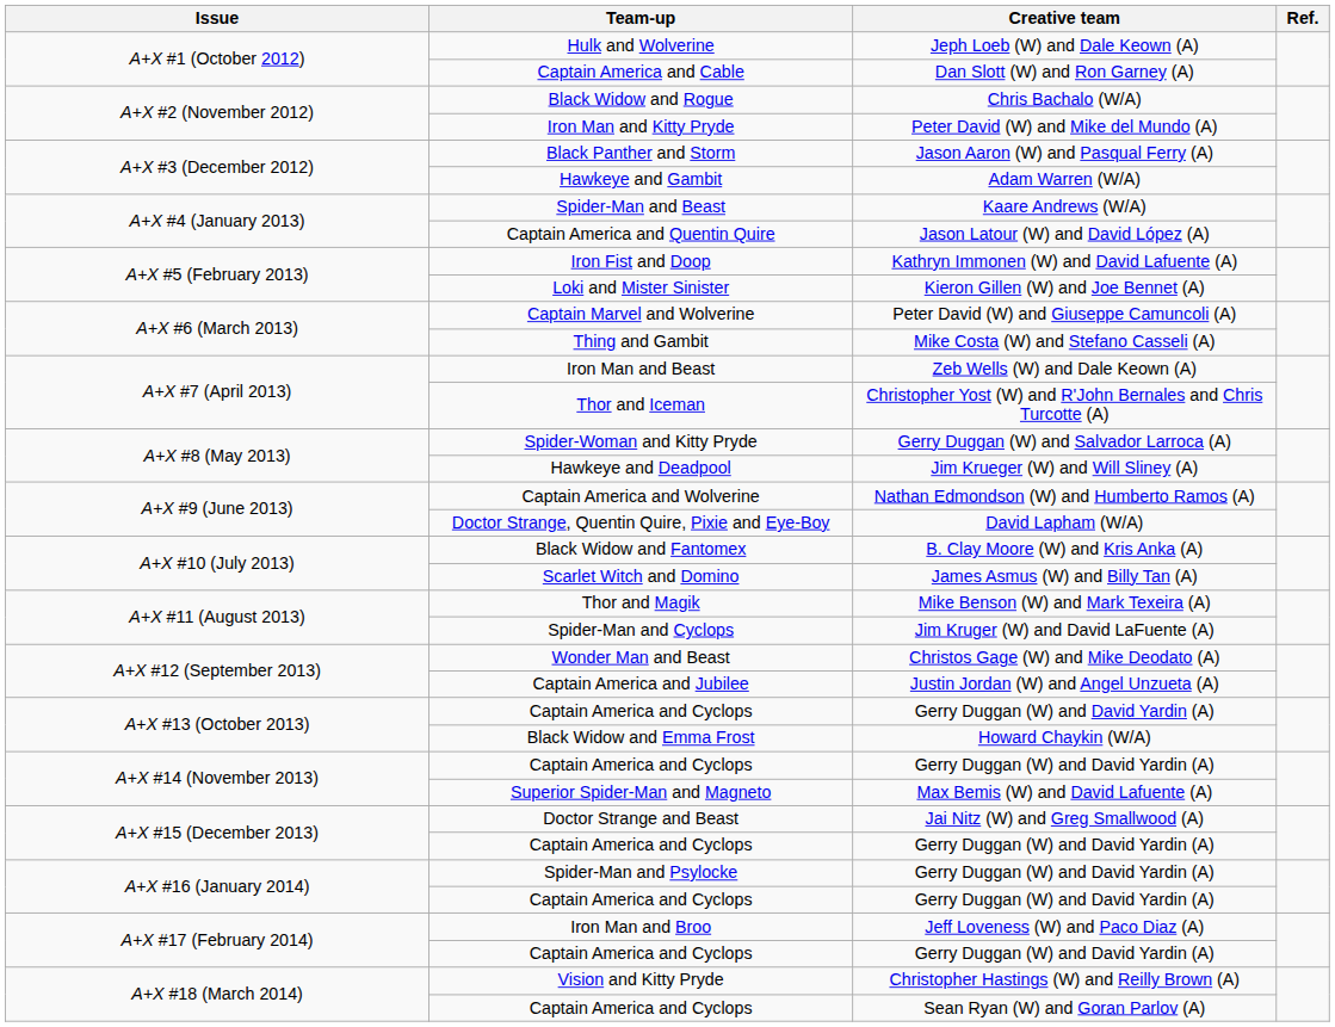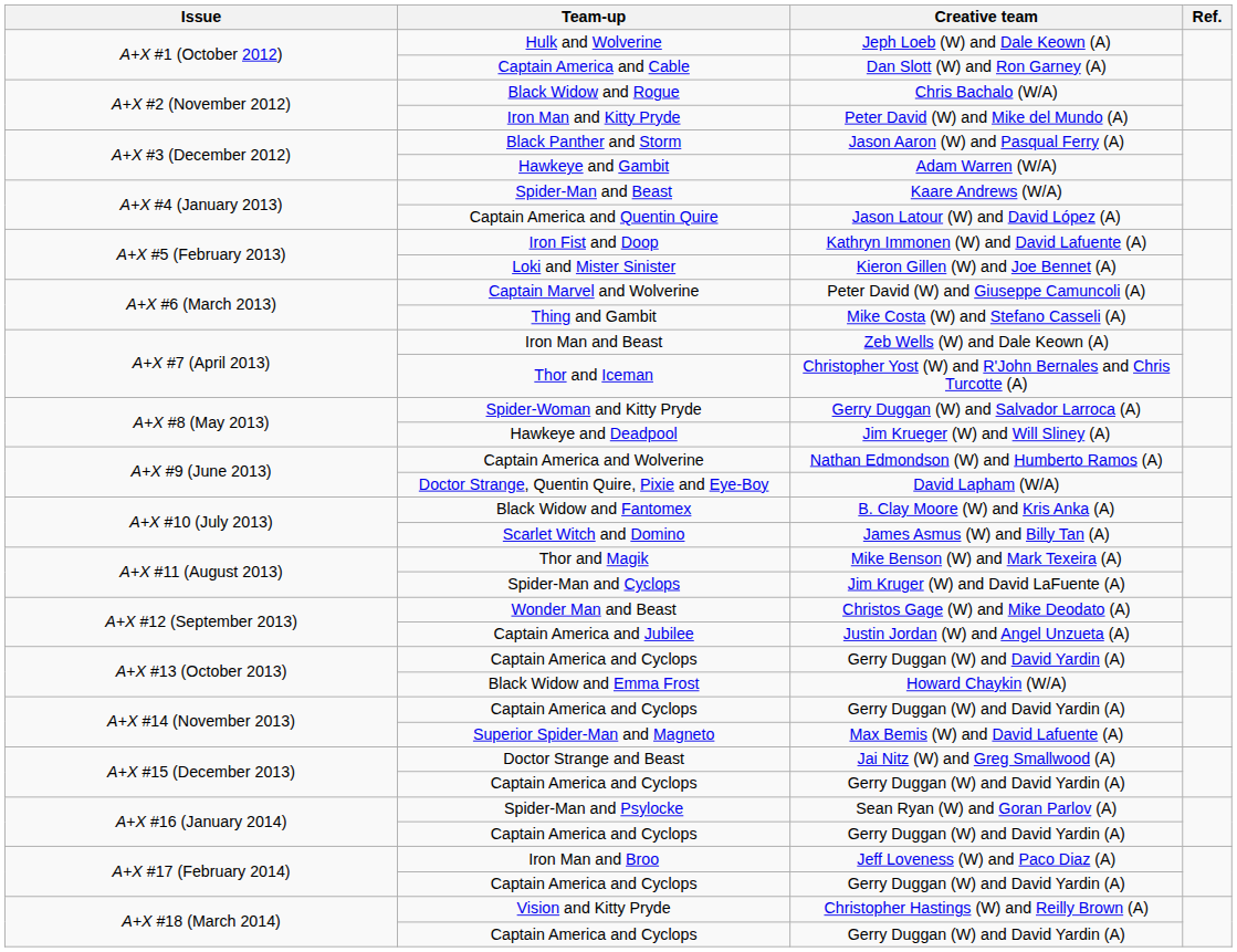 <table class="wikitable" style="text-align:center;">
 <tr>
 <th width=32%>Issue</th>
 <th width=32%>Team-up</th>
 <th width=32%>Creative team</th>
 <th width=4%>Ref.</th>
 </tr>
 <tr>
 <td rowspan="2"><em>A+X</em> #1 (October <a href='#'>2012</a>)</td>
 <td><a href='#'>Hulk</a> and <a href='#'>Wolverine</a></td>
 <td><a href='#'>Jeph Loeb</a> (W) and <a href='#'>Dale Keown</a> (A)</td>
 <td rowspan="2"></td>
 </tr>
 <tr>
 <td><a href='#'>Captain America</a> and <a href='#'>Cable</a></td>
 <td><a href='#'>Dan Slott</a> (W) and <a href='#'>Ron Garney</a> (A)</td>
 </tr>
 <tr>
 <td rowspan="2"><em>A+X</em> #2 (November 2012)</td>
 <td><a href='#'>Black Widow</a> and <a href='#'>Rogue</a></td>
 <td><a href='#'>Chris Bachalo</a> (W/A)</td>
 <td rowspan="2"></td>
 </tr>
 <tr>
 <td><a href='#'>Iron Man</a> and <a href='#'>Kitty Pryde</a></td>
 <td><a href='#'>Peter David</a> (W) and <a href='#'>Mike del Mundo</a> (A)</td>
 </tr>
 <tr>
 <td rowspan="2"><em>A+X</em> #3 (December 2012)</td>
 <td><a href='#'>Black Panther</a> and <a href='#'>Storm</a></td>
 <td><a href='#'>Jason Aaron</a> (W) and <a href='#'>Pasqual Ferry</a> (A)</td>
 <td rowspan="2"></td>
 </tr>
 <tr>
 <td><a href='#'>Hawkeye</a> and <a href='#'>Gambit</a></td>
 <td><a href='#'>Adam Warren</a> (W/A)</td>
 </tr>
 <tr>
 <td rowspan="2"><em>A+X</em> #4 (January 2013)</td>
 <td><a href='#'>Spider-Man</a> and <a href='#'>Beast</a></td>
 <td><a href='#'>Kaare Andrews</a> (W/A)</td>
 <td rowspan="2"></td>
 </tr>
 <tr>
 <td>Captain America and <a href='#'>Quentin Quire</a></td>
 <td><a href='#'>Jason Latour</a> (W) and <a href='#'>David López</a> (A)</td>
 </tr>
 <tr>
 <td rowspan="2"><em>A+X</em> #5 (February 2013)</td>
 <td><a href='#'>Iron Fist</a> and <a href='#'>Doop</a></td>
 <td><a href='#'>Kathryn Immonen</a> (W) and <a href='#'>David Lafuente</a> (A)</td>
 <td rowspan="2"></td>
 </tr>
 <tr>
 <td><a href='#'>Loki</a> and <a href='#'>Mister Sinister</a></td>
 <td><a href='#'>Kieron Gillen</a> (W) and <a href='#'>Joe Bennet</a> (A)</td>
 </tr>
 <tr>
 <td rowspan="2"><em>A+X</em> #6 (March 2013)</td>
 <td><a href='#'>Captain Marvel</a> and Wolverine</td>
 <td>Peter David (W) and <a href='#'>Giuseppe Camuncoli</a> (A)</td>
 <td rowspan="2"></td>
 </tr>
 <tr>
 <td><a href='#'>Thing</a> and Gambit</td>
 <td><a href='#'>Mike Costa</a> (W) and  <a href='#'>Stefano Casseli</a> (A)</td>
 </tr>
 <tr>
 <td rowspan="2"><em>A+X</em> #7 (April 2013)</td>
 <td>Iron Man and Beast</td>
 <td><a href='#'>Zeb Wells</a> (W) and Dale Keown (A)</td>
 <td rowspan="2"></td>
 </tr>
 <tr>
 <td><a href='#'>Thor</a> and <a href='#'>Iceman</a></td>
 <td><a href='#'>Christopher Yost</a> (W) and <a href='#'>R'John Bernales</a> and <a href='#'>Chris Turcotte</a> (A)</td>
 </tr>
 <tr>
 <td rowspan="2"><em>A+X</em> #8 (May 2013)</td>
 <td><a href='#'>Spider-Woman</a> and Kitty Pryde</td>
 <td><a href='#'>Gerry Duggan</a> (W) and <a href='#'>Salvador Larroca</a> (A)</td>
 <td rowspan="2"></td>
 </tr>
 <tr>
 <td>Hawkeye and <a href='#'>Deadpool</a></td>
 <td><a href='#'>Jim Krueger</a> (W) and <a href='#'>Will Sliney</a> (A)</td>
 </tr>
 <tr>
 <td rowspan="2"><em>A+X</em> #9 (June 2013)</td>
 <td>Captain America and Wolverine</td>
 <td><a href='#'>Nathan Edmondson</a> (W) and  <a href='#'>Humberto Ramos</a> (A)</td>
 <td rowspan="2"></td>
 </tr>
 <tr>
 <td><a href='#'>Doctor Strange</a>, Quentin Quire, <a href='#'>Pixie</a> and <a href='#'>Eye-Boy</a></td>
 <td><a href='#'>David Lapham</a> (W/A)</td>
 </tr>
 <tr>
 <td rowspan="2"><em>A+X</em> #10 (July 2013)</td>
 <td>Black Widow and <a href='#'>Fantomex</a></td>
 <td><a href='#'>B. Clay Moore</a> (W) and <a href='#'>Kris Anka</a> (A)</td>
 <td rowspan="2"></td>
 </tr>
 <tr>
 <td><a href='#'>Scarlet Witch</a> and <a href='#'>Domino</a></td>
 <td><a href='#'>James Asmus</a> (W) and <a href='#'>Billy Tan</a> (A)</td>
 </tr>
 <tr>
 <td rowspan="2"><em>A+X</em> #11 (August 2013)</td>
 <td>Thor and <a href='#'>Magik</a></td>
 <td><a href='#'>Mike Benson</a> (W) and <a href='#'>Mark Texeira</a> (A)</td>
 <td rowspan="2"></td>
 </tr>
 <tr>
 <td>Spider-Man and <a href='#'>Cyclops</a></td>
 <td><a href='#'>Jim Kruger</a> (W) and David LaFuente (A)</td>
 </tr>
 <tr>
 <td rowspan="2"><em>A+X</em> #12 (September 2013)</td>
 <td><a href='#'>Wonder Man</a> and Beast</td>
 <td><a href='#'>Christos Gage</a> (W) and <a href='#'>Mike Deodato</a> (A)</td>
 <td rowspan="2"></td>
 </tr>
 <tr>
 <td>Captain America and <a href='#'>Jubilee</a></td>
 <td><a href='#'>Justin Jordan</a> (W) and <a href='#'>Angel Unzueta</a> (A)</td>
 </tr>
 <tr>
 <td rowspan="2"><em>A+X</em> #13 (October 2013)</td>
 <td>Captain America and Cyclops</td>
 <td>Gerry Duggan (W) and <a href='#'>David Yardin</a> (A)</td>
 <td rowspan="2"></td>
 </tr>
 <tr>
 <td>Black Widow and <a href='#'>Emma Frost</a></td>
 <td><a href='#'>Howard Chaykin</a> (W/A)</td>
 </tr>
 <tr>
 <td rowspan="2"><em>A+X</em> #14 (November 2013)</td>
 <td>Captain America and Cyclops</td>
 <td>Gerry Duggan (W) and David Yardin (A)</td>
 <td rowspan="2"></td>
 </tr>
 <tr>
 <td><a href='#'>Superior Spider-Man</a> and <a href='#'>Magneto</a></td>
 <td><a href='#'>Max Bemis</a> (W) and <a href='#'>David Lafuente</a> (A)</td>
 </tr>
 <tr>
 <td rowspan="2"><em>A+X</em> #15 (December 2013)</td>
 <td>Doctor Strange and Beast</td>
 <td><a href='#'>Jai Nitz</a> (W) and <a href='#'>Greg Smallwood</a> (A)</td>
 <td rowspan="2"></td>
 </tr>
 <tr>
 <td>Captain America and Cyclops</td>
 <td>Gerry Duggan (W) and David Yardin (A)</td>
 </tr>
 <tr>
 <td rowspan="2"><em>A+X</em> #16 (January 2014)</td>
 <td>Spider-Man and <a href='#'>Psylocke</a></td>
-<td>Gerry Duggan (W) and David Yardin (A)</td>
+<td>Sean Ryan (W) and <a href='#'>Goran Parlov</a> (A)</td>
 <td rowspan="2"></td>
 </tr>
 <tr>
 <td>Captain America and Cyclops</td>
 <td>Gerry Duggan (W) and David Yardin (A)</td>
 </tr>
 <tr>
 <td rowspan="2"><em>A+X</em> #17 (February 2014)</td>
 <td>Iron Man and <a href='#'>Broo</a></td>
 <td><a href='#'>Jeff Loveness</a> (W) and <a href='#'>Paco Diaz</a> (A)</td>
 <td rowspan="2"></td>
 </tr>
 <tr>
 <td>Captain America and Cyclops</td>
 <td>Gerry Duggan (W) and David Yardin (A)</td>
 </tr>
 <tr>
 <td rowspan="2"><em>A+X</em> #18 (March 2014)</td>
 <td><a href='#'>Vision</a> and Kitty Pryde</td>
 <td><a href='#'>Christopher Hastings</a> (W) and <a href='#'>Reilly Brown</a> (A)</td>
 <td rowspan="2"></td>
 </tr>
 <tr>
 <td>Captain America and Cyclops</td>
-<td>Sean Ryan (W) and <a href='#'>Goran Parlov</a> (A)</td>
+<td>Gerry Duggan (W) and David Yardin (A)</td>
 </tr>
 </table>
